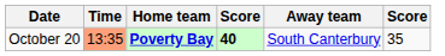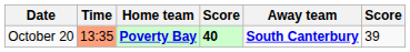 <table class="wikitable">
 <tr>
 <th>Date</th>
 <th>Time</th>
 <th>Home team</th>
 <th>Score</th>
 <th>Away team</th>
 <th>Score</th>
 </tr>
 <tr>
 <td>October 20</td>
 <td style="background: lightsalmon;">13:35</td>
 <td style="background:#cfc"><strong><a href='#'>Poverty Bay</a></strong></td>
 <td style="background:#cfc"><strong>40</strong></td>
-<td><a href='#'>South Canterbury</a></td>
-<td>35</td>
+<td><strong><a href='#'>South Canterbury</a></strong></td>
+<td>39</td>
 </tr>
 </table>
